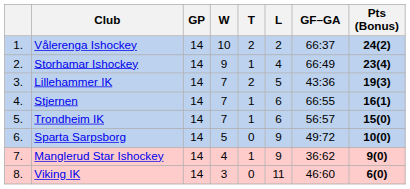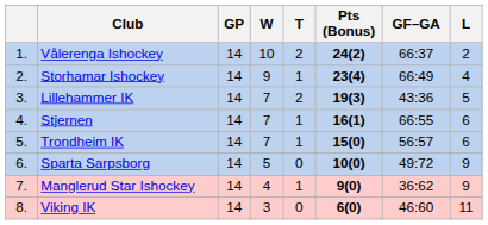 <table class="wikitable">
 <tr>
 <th width="30"></th>
 <th width="200">Club</th>
 <th width="30">GP</th>
 <th width="30">W</th>
 <th width="30">T</th>
+<th width="70">Pts (Bonus)</th>
+<th width="70">GF–GA</th>
 <th width="30">L</th>
-<th width="70">GF–GA</th>
-<th width="70">Pts (Bonus)</th>
 </tr>
 <tr bgcolor="#BCD2EE" align="center">
 <td>1.</td>
 <td align="left"><a href='#'>Vålerenga Ishockey</a></td>
 <td>14</td>
 <td>10</td>
 <td>2</td>
+<td><strong>24(2)</strong></td>
+<td>66:37</td>
 <td>2</td>
-<td>66:37</td>
-<td><strong>24(2)</strong></td>
 </tr>
 <tr bgcolor="#BCD2EE" align="center">
 <td>2.</td>
 <td align="left"><a href='#'>Storhamar Ishockey</a></td>
 <td>14</td>
 <td>9</td>
 <td>1</td>
+<td><strong>23(4)</strong></td>
+<td>66:49</td>
 <td>4</td>
-<td>66:49</td>
-<td><strong>23(4)</strong></td>
 </tr>
 <tr bgcolor="#BCD2EE" align="center">
 <td>3.</td>
 <td align="left"><a href='#'>Lillehammer IK</a></td>
 <td>14</td>
 <td>7</td>
 <td>2</td>
+<td><strong>19(3)</strong></td>
+<td>43:36</td>
 <td>5</td>
-<td>43:36</td>
-<td><strong>19(3)</strong></td>
 </tr>
 <tr bgcolor="#BCD2EE" align="center">
 <td>4.</td>
 <td align="left"><a href='#'>Stjernen</a></td>
 <td>14</td>
 <td>7</td>
 <td>1</td>
+<td><strong>16(1)</strong></td>
+<td>66:55</td>
 <td>6</td>
-<td>66:55</td>
-<td><strong>16(1)</strong></td>
 </tr>
 <tr bgcolor="#BCD2EE" align="center">
 <td>5.</td>
 <td align="left"><a href='#'>Trondheim IK</a></td>
 <td>14</td>
 <td>7</td>
 <td>1</td>
+<td><strong>15(0)</strong></td>
+<td>56:57</td>
 <td>6</td>
-<td>56:57</td>
-<td><strong>15(0)</strong></td>
 </tr>
 <tr bgcolor="#BCD2EE" align="center">
 <td>6.</td>
 <td align="left"><a href='#'>Sparta Sarpsborg</a></td>
 <td>14</td>
 <td>5</td>
 <td>0</td>
+<td><strong>10(0)</strong></td>
+<td>49:72</td>
 <td>9</td>
-<td>49:72</td>
-<td><strong>10(0)</strong></td>
 </tr>
 <tr bgcolor="#FFCCCC" align="center">
 <td>7.</td>
 <td align="left"><a href='#'>Manglerud Star Ishockey</a></td>
 <td>14</td>
 <td>4</td>
 <td>1</td>
+<td><strong>9(0)</strong></td>
+<td>36:62</td>
 <td>9</td>
-<td>36:62</td>
-<td><strong>9(0)</strong></td>
 </tr>
 <tr bgcolor="#FFCCCC" align="center">
 <td>8.</td>
 <td align="left"><a href='#'>Viking IK</a></td>
 <td>14</td>
 <td>3</td>
 <td>0</td>
+<td><strong>6(0)</strong></td>
+<td>46:60</td>
 <td>11</td>
-<td>46:60</td>
-<td><strong>6(0)</strong></td>
 </tr>
 </table>
